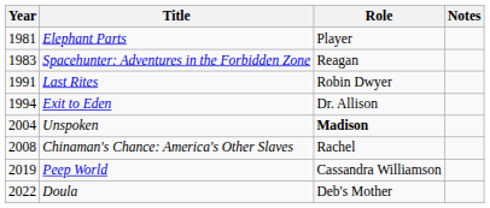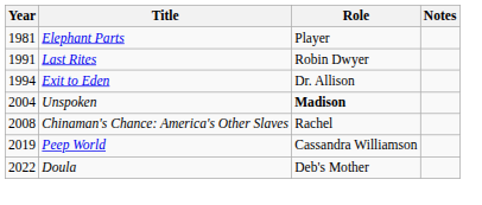 <table class="wikitable sortable">
 <tr>
 <th>Year</th>
 <th>Title</th>
 <th>Role</th>
 <th>Notes</th>
 </tr>
 <tr>
 <td>1981</td>
 <td><em><a href='#'>Elephant Parts</a></em></td>
 <td>Player</td>
-<td></td>
-</tr>
-<tr>
-<td>1983</td>
-<td><em><a href='#'>Spacehunter: Adventures in the Forbidden Zone</a></em></td>
-<td>Reagan</td>
 <td></td>
 </tr>
 <tr>
 <td>1991</td>
 <td><a href='#'><em>Last Rites</em></a></td>
 <td>Robin Dwyer</td>
 <td></td>
 </tr>
 <tr>
 <td>1994</td>
 <td><a href='#'><em>Exit to Eden</em></a></td>
 <td>Dr. Allison</td>
 <td></td>
 </tr>
 <tr>
 <td>2004</td>
 <td><em>Unspoken</em></td>
 <td><strong>Madison</strong></td>
 <td></td>
 </tr>
 <tr>
 <td>2008</td>
 <td><em>Chinaman's Chance: America's Other Slaves</em></td>
 <td>Rachel</td>
 <td></td>
 </tr>
 <tr>
 <td>2019</td>
 <td><em><a href='#'>Peep World</a></em></td>
 <td>Cassandra Williamson</td>
 <td></td>
 </tr>
 <tr>
 <td>2022</td>
 <td><em>Doula</em></td>
 <td>Deb's Mother</td>
 <td></td>
 </tr>
 </table>
